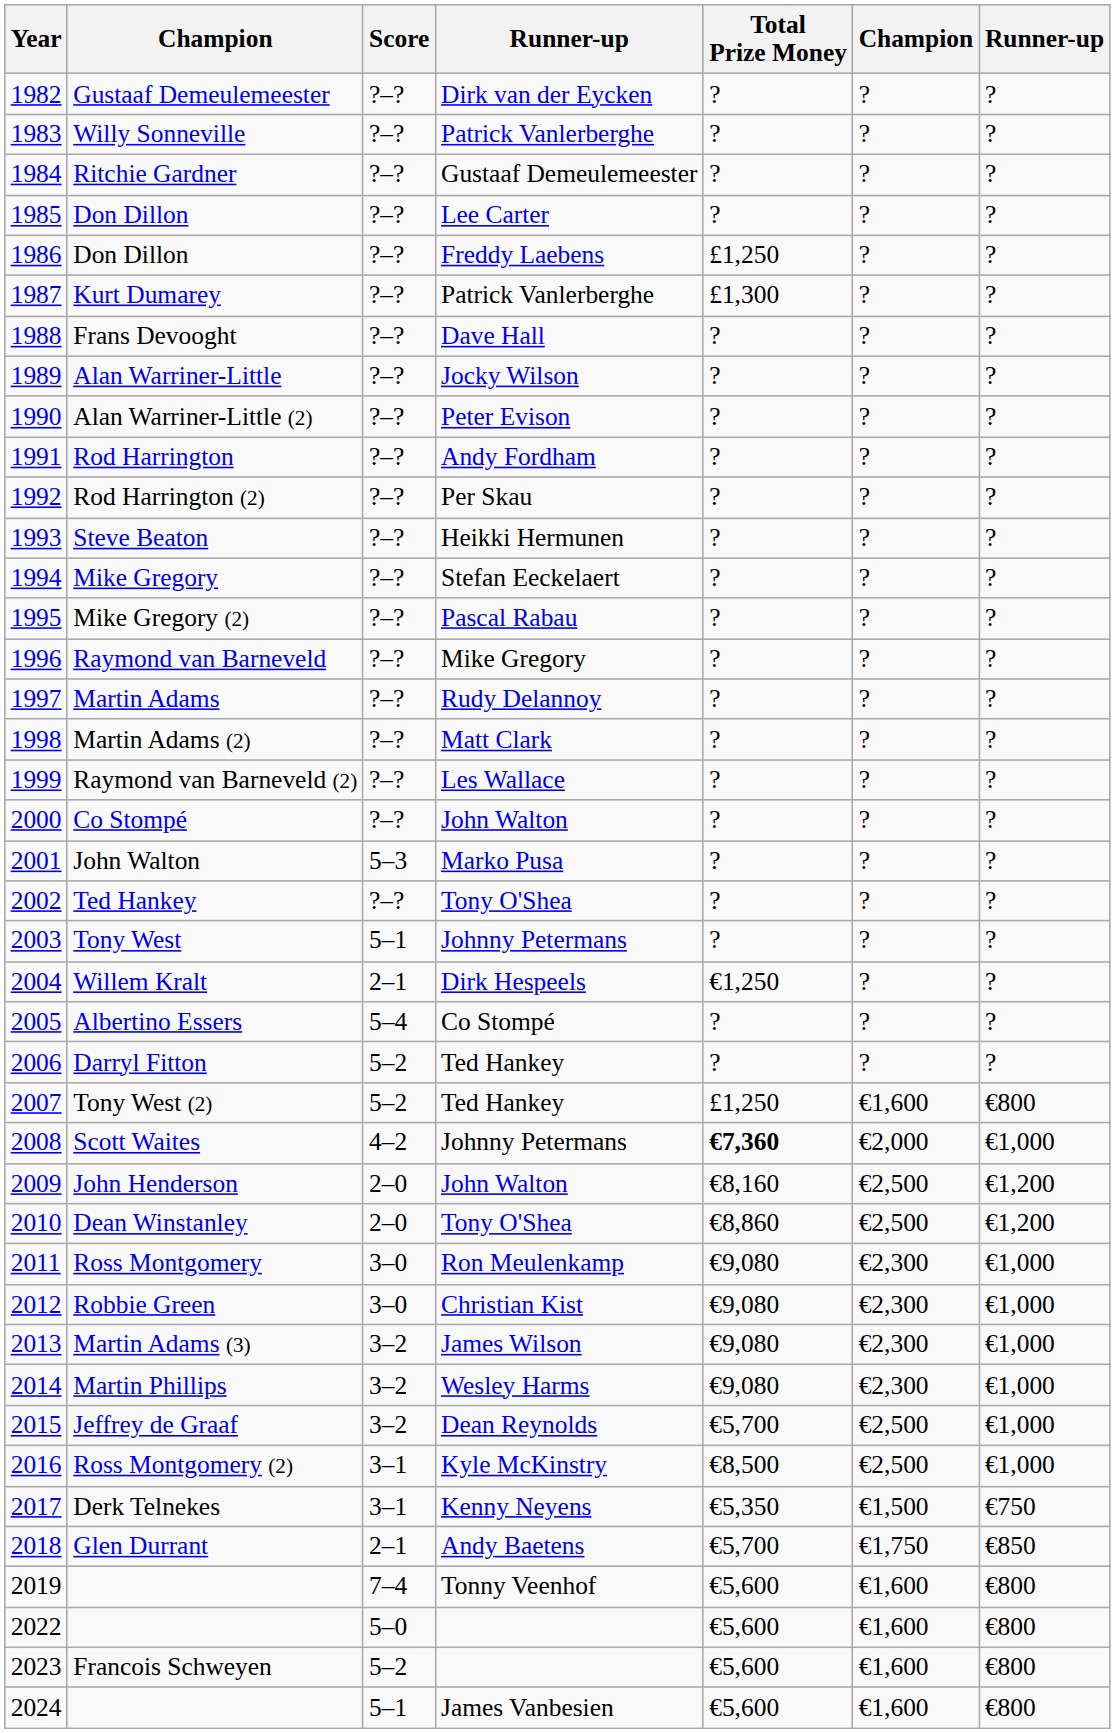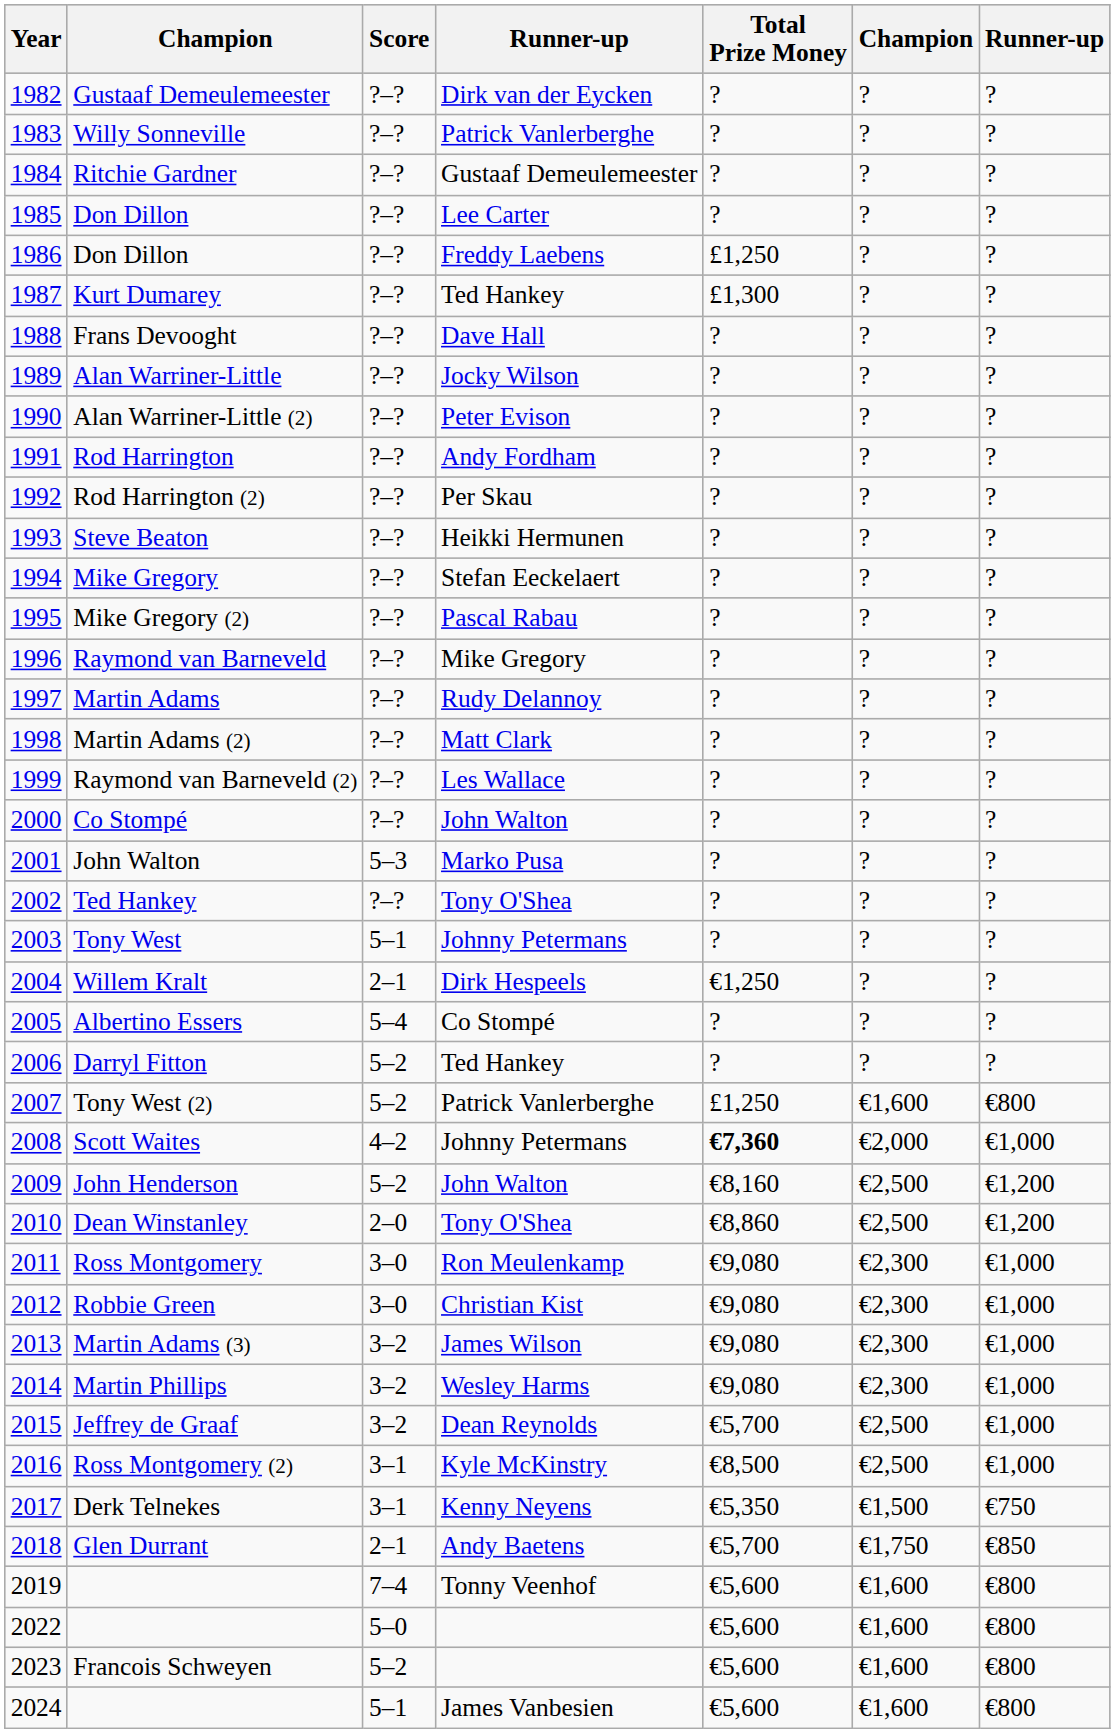 <table class="wikitable">
 <tr>
 <th>Year</th>
 <th>Champion</th>
 <th>Score</th>
 <th>Runner-up</th>
 <th>Total<br>Prize Money</th>
 <th>Champion</th>
 <th>Runner-up</th>
 </tr>
 <tr>
 <td><a href='#'>1982</a></td>
 <td> <a href='#'>Gustaaf Demeulemeester</a></td>
 <td>?–?</td>
 <td> <a href='#'>Dirk van der Eycken</a></td>
 <td>?</td>
 <td>?</td>
 <td>?</td>
 </tr>
 <tr>
 <td><a href='#'>1983</a></td>
 <td> <a href='#'>Willy Sonneville</a></td>
 <td>?–?</td>
 <td> <a href='#'>Patrick Vanlerberghe</a></td>
 <td>?</td>
 <td>?</td>
 <td>?</td>
 </tr>
 <tr>
 <td><a href='#'>1984</a></td>
 <td> <a href='#'>Ritchie Gardner</a></td>
 <td>?–?</td>
 <td> Gustaaf Demeulemeester</td>
 <td>?</td>
 <td>?</td>
 <td>?</td>
 </tr>
 <tr>
 <td><a href='#'>1985</a></td>
 <td> <a href='#'>Don Dillon</a></td>
 <td>?–?</td>
 <td> <a href='#'>Lee Carter</a></td>
 <td>?</td>
 <td>?</td>
 <td>?</td>
 </tr>
 <tr>
 <td><a href='#'>1986</a></td>
 <td> Don Dillon</td>
 <td>?–?</td>
 <td> <a href='#'>Freddy Laebens</a></td>
 <td>£1,250</td>
 <td>?</td>
 <td>?</td>
 </tr>
 <tr>
 <td><a href='#'>1987</a></td>
 <td> <a href='#'>Kurt Dumarey</a></td>
 <td>?–?</td>
-<td> Patrick Vanlerberghe</td>
+<td> Ted Hankey</td>
 <td>£1,300</td>
 <td>?</td>
 <td>?</td>
 </tr>
 <tr>
 <td><a href='#'>1988</a></td>
 <td> Frans Devooght</td>
 <td>?–?</td>
 <td> <a href='#'>Dave Hall</a></td>
 <td>?</td>
 <td>?</td>
 <td>?</td>
 </tr>
 <tr>
 <td><a href='#'>1989</a></td>
 <td> <a href='#'>Alan Warriner-Little</a></td>
 <td>?–?</td>
 <td> <a href='#'>Jocky Wilson</a></td>
 <td>?</td>
 <td>?</td>
 <td>?</td>
 </tr>
 <tr>
 <td><a href='#'>1990</a></td>
 <td> Alan Warriner-Little  <small>(2)</small></td>
 <td>?–?</td>
 <td> <a href='#'>Peter Evison</a></td>
 <td>?</td>
 <td>?</td>
 <td>?</td>
 </tr>
 <tr>
 <td><a href='#'>1991</a></td>
 <td> <a href='#'>Rod Harrington</a></td>
 <td>?–?</td>
 <td> <a href='#'>Andy Fordham</a></td>
 <td>?</td>
 <td>?</td>
 <td>?</td>
 </tr>
 <tr>
 <td><a href='#'>1992</a></td>
 <td> Rod Harrington  <small>(2)</small></td>
 <td>?–?</td>
 <td> Per Skau</td>
 <td>?</td>
 <td>?</td>
 <td>?</td>
 </tr>
 <tr>
 <td><a href='#'>1993</a></td>
 <td> <a href='#'>Steve Beaton</a></td>
 <td>?–?</td>
 <td> Heikki Hermunen</td>
 <td>?</td>
 <td>?</td>
 <td>?</td>
 </tr>
 <tr>
 <td><a href='#'>1994</a></td>
 <td> <a href='#'>Mike Gregory</a></td>
 <td>?–?</td>
 <td> Stefan Eeckelaert</td>
 <td>?</td>
 <td>?</td>
 <td>?</td>
 </tr>
 <tr>
 <td><a href='#'>1995</a></td>
 <td> Mike Gregory  <small>(2)</small></td>
 <td>?–?</td>
 <td> <a href='#'>Pascal Rabau</a></td>
 <td>?</td>
 <td>?</td>
 <td>?</td>
 </tr>
 <tr>
 <td><a href='#'>1996</a></td>
 <td> <a href='#'>Raymond van Barneveld</a></td>
 <td>?–?</td>
 <td> Mike Gregory</td>
 <td>?</td>
 <td>?</td>
 <td>?</td>
 </tr>
 <tr>
 <td><a href='#'>1997</a></td>
 <td> <a href='#'>Martin Adams</a></td>
 <td>?–?</td>
 <td> <a href='#'>Rudy Delannoy</a></td>
 <td>?</td>
 <td>?</td>
 <td>?</td>
 </tr>
 <tr>
 <td><a href='#'>1998</a></td>
 <td> Martin Adams  <small>(2)</small></td>
 <td>?–?</td>
 <td> <a href='#'>Matt Clark</a></td>
 <td>?</td>
 <td>?</td>
 <td>?</td>
 </tr>
 <tr>
 <td><a href='#'>1999</a></td>
 <td> Raymond van Barneveld  <small>(2)</small></td>
 <td>?–?</td>
 <td> <a href='#'>Les Wallace</a></td>
 <td>?</td>
 <td>?</td>
 <td>?</td>
 </tr>
 <tr>
 <td><a href='#'>2000</a></td>
 <td> <a href='#'>Co Stompé</a></td>
 <td>?–?</td>
 <td> <a href='#'>John Walton</a></td>
 <td>?</td>
 <td>?</td>
 <td>?</td>
 </tr>
 <tr>
 <td><a href='#'>2001</a></td>
 <td> John Walton</td>
 <td>5–3</td>
 <td> <a href='#'>Marko Pusa</a></td>
 <td>?</td>
 <td>?</td>
 <td>?</td>
 </tr>
 <tr>
 <td><a href='#'>2002</a></td>
 <td> <a href='#'>Ted Hankey</a></td>
 <td>?–?</td>
 <td> <a href='#'>Tony O'Shea</a></td>
 <td>?</td>
 <td>?</td>
 <td>?</td>
 </tr>
 <tr>
 <td><a href='#'>2003</a></td>
 <td> <a href='#'>Tony West</a></td>
 <td>5–1</td>
 <td> <a href='#'>Johnny Petermans</a></td>
 <td>?</td>
 <td>?</td>
 <td>?</td>
 </tr>
 <tr>
 <td><a href='#'>2004</a></td>
 <td> <a href='#'>Willem Kralt</a></td>
 <td>2–1</td>
 <td> <a href='#'>Dirk Hespeels</a></td>
 <td>€1,250</td>
 <td>?</td>
 <td>?</td>
 </tr>
 <tr>
 <td><a href='#'>2005</a></td>
 <td> <a href='#'>Albertino Essers</a></td>
 <td>5–4</td>
 <td> Co Stompé</td>
 <td>?</td>
 <td>?</td>
 <td>?</td>
 </tr>
 <tr>
 <td><a href='#'>2006</a></td>
 <td> <a href='#'>Darryl Fitton</a></td>
 <td>5–2</td>
 <td> Ted Hankey</td>
 <td>?</td>
 <td>?</td>
 <td>?</td>
 </tr>
 <tr>
 <td><a href='#'>2007</a></td>
 <td> Tony West <small>(2)</small></td>
 <td>5–2</td>
-<td> Ted Hankey</td>
+<td> Patrick Vanlerberghe</td>
 <td>£1,250</td>
 <td>€1,600</td>
 <td>€800</td>
 </tr>
 <tr>
 <td><a href='#'>2008</a></td>
 <td> <a href='#'>Scott Waites</a></td>
 <td>4–2</td>
 <td> Johnny Petermans</td>
 <td><strong>€7,360</strong></td>
 <td>€2,000</td>
 <td>€1,000</td>
 </tr>
 <tr>
 <td><a href='#'>2009</a></td>
 <td> <a href='#'>John Henderson</a></td>
-<td>2–0</td>
+<td>5–2</td>
 <td> <a href='#'>John Walton</a></td>
 <td>€8,160</td>
 <td>€2,500</td>
 <td>€1,200</td>
 </tr>
 <tr>
 <td><a href='#'>2010</a></td>
 <td> <a href='#'>Dean Winstanley</a></td>
 <td>2–0</td>
 <td> <a href='#'>Tony O'Shea</a></td>
 <td>€8,860</td>
 <td>€2,500</td>
 <td>€1,200</td>
 </tr>
 <tr>
 <td><a href='#'>2011</a></td>
 <td> <a href='#'>Ross Montgomery</a></td>
 <td>3–0</td>
 <td> <a href='#'>Ron Meulenkamp</a></td>
 <td>€9,080</td>
 <td>€2,300</td>
 <td>€1,000</td>
 </tr>
 <tr>
 <td><a href='#'>2012</a></td>
 <td> <a href='#'>Robbie Green</a></td>
 <td>3–0</td>
 <td> <a href='#'>Christian Kist</a></td>
 <td>€9,080</td>
 <td>€2,300</td>
 <td>€1,000</td>
 </tr>
 <tr>
 <td><a href='#'>2013</a></td>
 <td> <a href='#'>Martin Adams</a>  <small>(3)</small></td>
 <td>3–2</td>
 <td> <a href='#'>James Wilson</a></td>
 <td>€9,080</td>
 <td>€2,300</td>
 <td>€1,000</td>
 </tr>
 <tr>
 <td><a href='#'>2014</a></td>
 <td> <a href='#'>Martin Phillips</a></td>
 <td>3–2</td>
 <td> <a href='#'>Wesley Harms</a></td>
 <td>€9,080</td>
 <td>€2,300</td>
 <td>€1,000</td>
 </tr>
 <tr>
 <td><a href='#'>2015</a></td>
 <td> <a href='#'>Jeffrey de Graaf</a></td>
 <td>3–2</td>
 <td> <a href='#'>Dean Reynolds</a></td>
 <td>€5,700</td>
 <td>€2,500</td>
 <td>€1,000</td>
 </tr>
 <tr>
 <td><a href='#'>2016</a></td>
 <td> <a href='#'>Ross Montgomery</a> <small>(2)</small></td>
 <td>3–1</td>
 <td> <a href='#'>Kyle McKinstry</a></td>
 <td>€8,500</td>
 <td>€2,500</td>
 <td>€1,000</td>
 </tr>
 <tr>
 <td><a href='#'>2017</a></td>
 <td> Derk Telnekes</td>
 <td>3–1</td>
 <td> <a href='#'>Kenny Neyens</a></td>
 <td>€5,350</td>
 <td>€1,500</td>
 <td>€750</td>
 </tr>
 <tr>
 <td><a href='#'>2018</a></td>
 <td> <a href='#'>Glen Durrant</a></td>
 <td>2–1</td>
 <td> <a href='#'>Andy Baetens</a></td>
 <td>€5,700</td>
 <td>€1,750</td>
 <td>€850</td>
 </tr>
 <tr>
 <td>2019</td>
 <td></td>
 <td>7–4</td>
 <td> Tonny Veenhof</td>
 <td>€5,600</td>
 <td>€1,600</td>
 <td>€800</td>
 </tr>
 <tr>
 <td>2022</td>
 <td></td>
 <td>5–0</td>
 <td></td>
 <td>€5,600</td>
 <td>€1,600</td>
 <td>€800</td>
 </tr>
 <tr>
 <td>2023</td>
 <td> Francois Schweyen</td>
 <td>5–2</td>
 <td></td>
 <td>€5,600</td>
 <td>€1,600</td>
 <td>€800</td>
 </tr>
 <tr>
 <td>2024</td>
 <td></td>
 <td>5–1</td>
 <td> James Vanbesien</td>
 <td>€5,600</td>
 <td>€1,600</td>
 <td>€800</td>
 </tr>
 </table>
